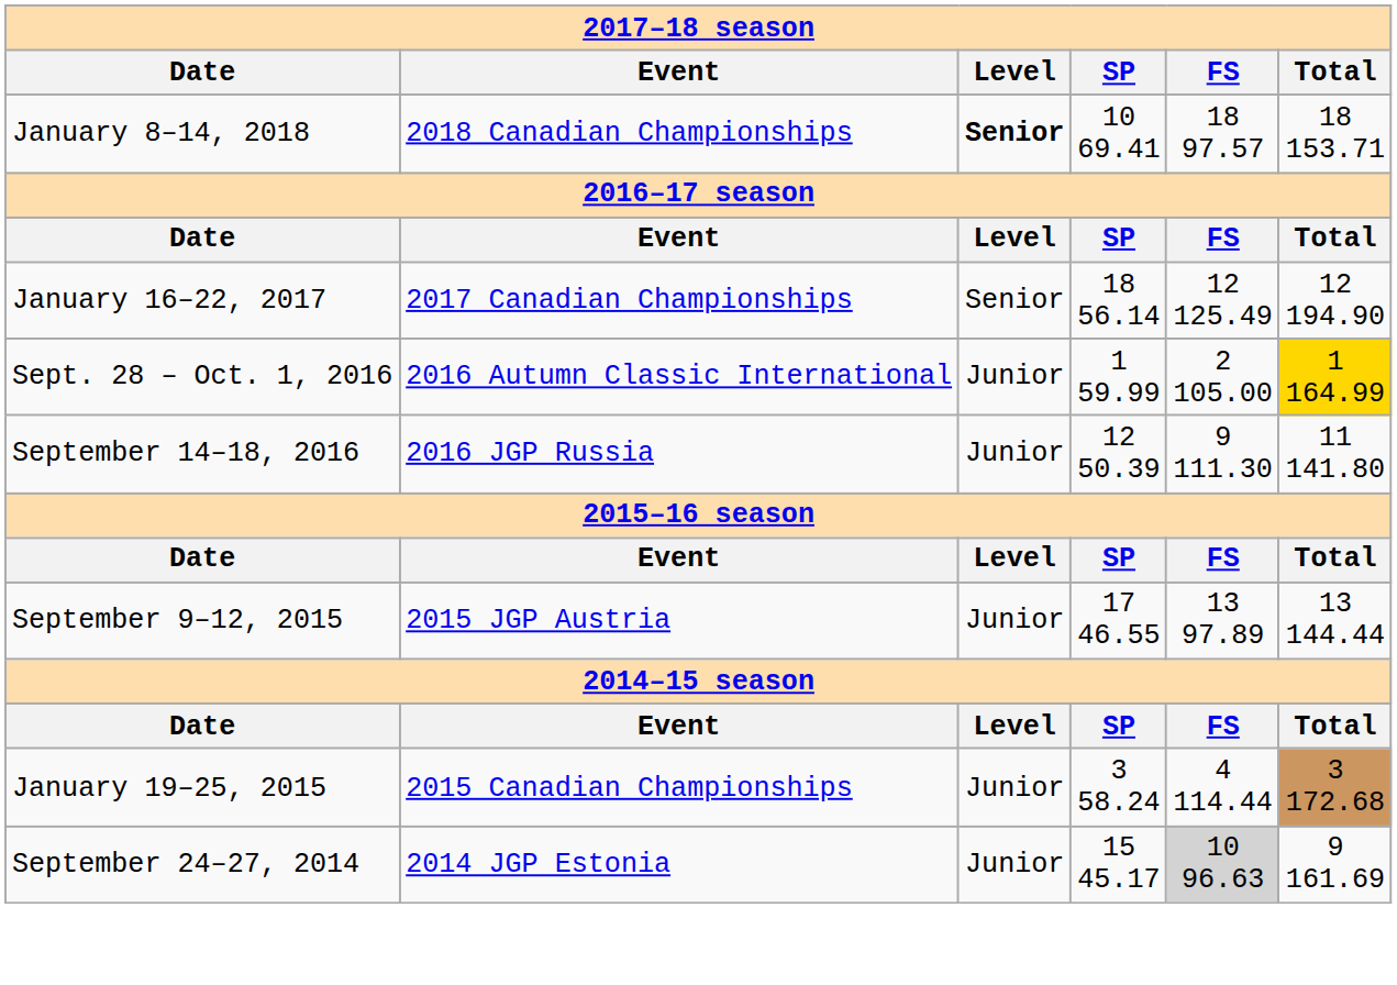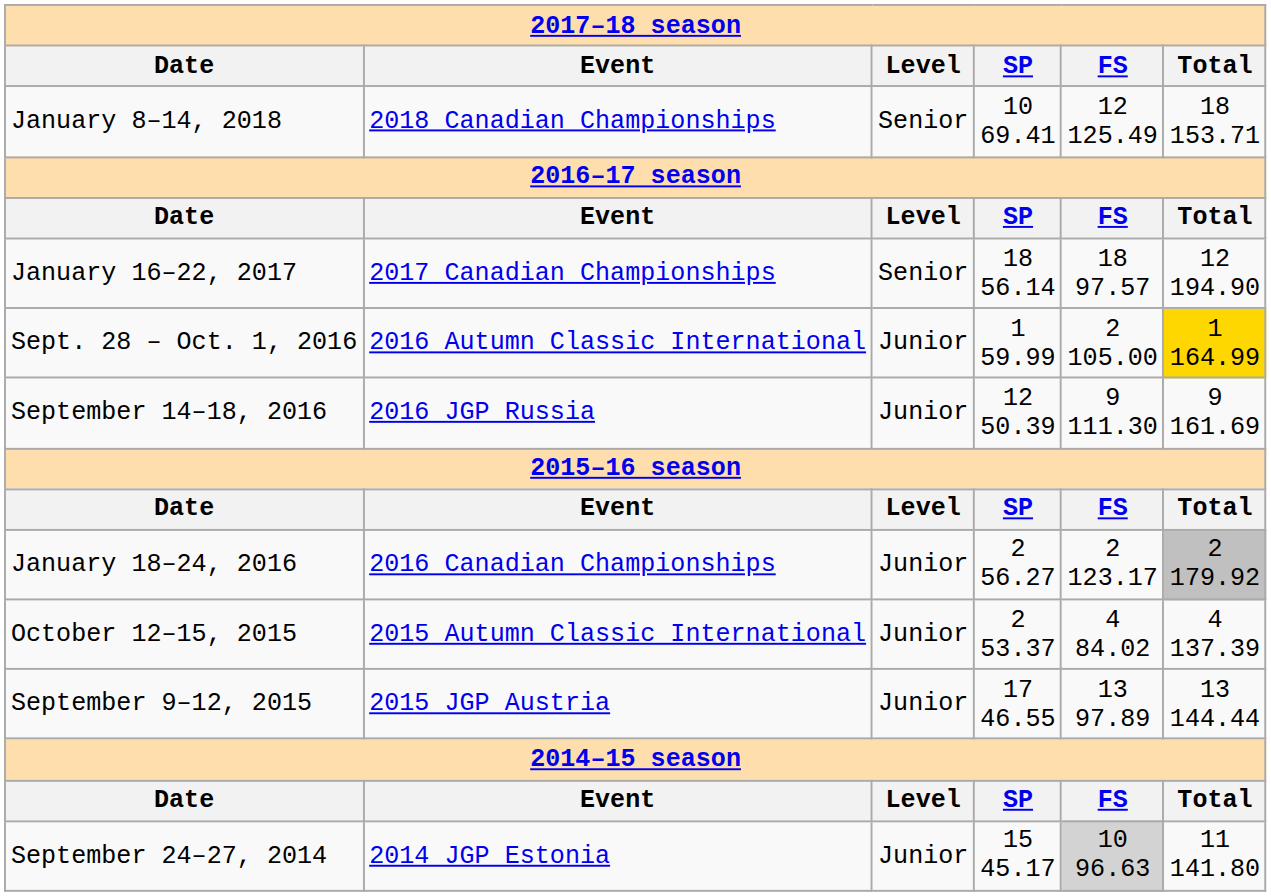 <table class="wikitable">
 <tr>
 <th style="background-color: #ffdead;" colspan=6><a href='#'>2017–18 season</a></th>
 </tr>
 <tr>
 <th>Date</th>
 <th>Event</th>
 <th>Level</th>
 <th><a href='#'>SP</a></th>
 <th><a href='#'>FS</a></th>
 <th>Total</th>
 </tr>
 <tr>
 <td>January 8–14, 2018</td>
 <td><a href='#'>2018 Canadian Championships</a></td>
-<td><strong>Senior</strong></td>
+<td>Senior</td>
 <td align=center>10 <br> 69.41</td>
-<td align=center>18 <br> 97.57</td>
+<td align=center>12 <br> 125.49</td>
 <td align=center>18 <br> 153.71</td>
 </tr>
 <tr>
 <th style="background-color: #ffdead;" colspan=6><a href='#'>2016–17 season</a></th>
 </tr>
 <tr>
 <th>Date</th>
 <th>Event</th>
 <th>Level</th>
 <th><a href='#'>SP</a></th>
 <th><a href='#'>FS</a></th>
 <th>Total</th>
 </tr>
 <tr>
 <td>January 16–22, 2017</td>
 <td><a href='#'>2017 Canadian Championships</a></td>
 <td>Senior</td>
 <td align=center>18 <br> 56.14</td>
-<td align=center>12 <br> 125.49</td>
+<td align=center>18 <br> 97.57</td>
 <td align=center>12 <br> 194.90</td>
 </tr>
 <tr>
 <td>Sept. 28 – Oct. 1, 2016</td>
 <td><a href='#'>2016 Autumn Classic International</a></td>
 <td>Junior</td>
 <td align=center>1 <br> 59.99</td>
 <td align=center>2 <br> 105.00</td>
 <td align=center bgcolor=gold>1 <br> 164.99</td>
 </tr>
 <tr>
 <td>September 14–18, 2016</td>
 <td><a href='#'>2016 JGP Russia</a></td>
 <td>Junior</td>
 <td align=center>12 <br> 50.39</td>
 <td align=center>9 <br> 111.30</td>
-<td align=center>11 <br> 141.80</td>
+<td align=center>9 <br> 161.69</td>
 </tr>
 <tr>
 <th style="background-color: #ffdead;" colspan=6><a href='#'>2015–16 season</a></th>
 </tr>
 <tr>
 <th>Date</th>
 <th>Event</th>
 <th>Level</th>
 <th><a href='#'>SP</a></th>
 <th><a href='#'>FS</a></th>
 <th>Total</th>
+</tr>
+<tr>
+<td>January 18–24, 2016</td>
+<td><a href='#'>2016 Canadian Championships</a></td>
+<td>Junior</td>
+<td align=center>2 <br> 56.27</td>
+<td align=center>2 <br> 123.17</td>
+<td align=center bgcolor=silver>2 <br> 179.92</td>
+</tr>
+<tr>
+<td>October 12–15, 2015</td>
+<td><a href='#'>2015 Autumn Classic International</a></td>
+<td>Junior</td>
+<td align=center>2 <br> 53.37</td>
+<td align=center>4 <br> 84.02</td>
+<td align=center>4 <br> 137.39</td>
 </tr>
 <tr>
 <td>September 9–12, 2015</td>
 <td><a href='#'>2015 JGP Austria</a></td>
 <td>Junior</td>
 <td align=center>17 <br> 46.55</td>
 <td align=center>13 <br> 97.89</td>
 <td align=center>13 <br> 144.44</td>
 </tr>
 <tr>
 <th style="background-color: #ffdead;" colspan=6><a href='#'>2014–15 season</a></th>
 </tr>
 <tr>
 <th>Date</th>
 <th>Event</th>
 <th>Level</th>
 <th><a href='#'>SP</a></th>
 <th><a href='#'>FS</a></th>
 <th>Total</th>
 </tr>
 <tr>
-<td>January 19–25, 2015</td>
-<td><a href='#'>2015 Canadian Championships</a></td>
-<td>Junior</td>
-<td align=center>3 <br> 58.24</td>
-<td align=center>4 <br> 114.44</td>
-<td align=center bgcolor=cc966>3 <br> 172.68</td>
-</tr>
-<tr>
 <td>September 24–27, 2014</td>
 <td><a href='#'>2014 JGP Estonia</a></td>
 <td>Junior</td>
 <td align=center>15 <br> 45.17</td>
 <td align=center style="background: lightgrey;">10 <br> 96.63</td>
-<td align=center>9 <br> 161.69</td>
+<td align=center>11 <br> 141.80</td>
 </tr>
 </table>
